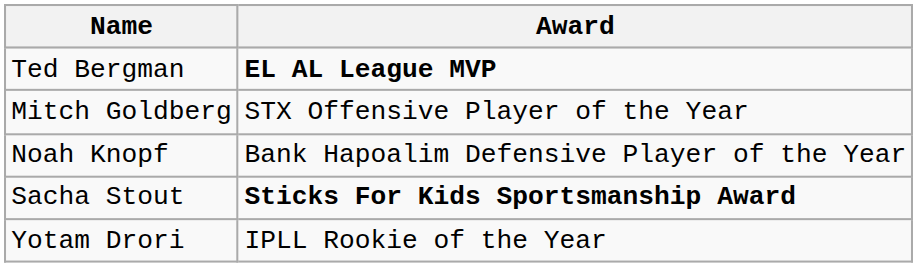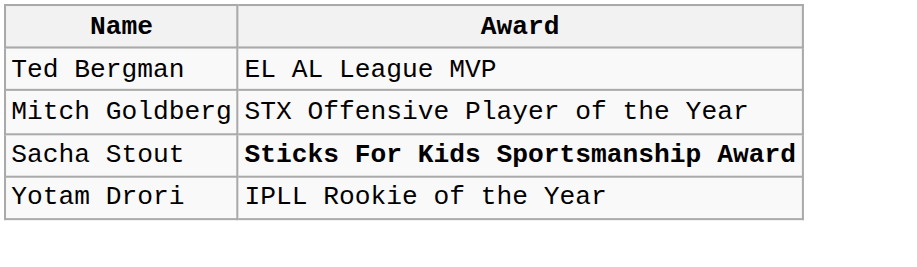 <table class="wikitable">
 <tr style="background:#cccccc;">
 <th>Name</th>
 <th>Award</th>
 </tr>
 <tr>
 <td>Ted Bergman</td>
-<td><strong>EL AL League MVP</strong></td>
+<td>EL AL League MVP</td>
 </tr>
 <tr>
 <td>Mitch Goldberg</td>
 <td>STX Offensive Player of the Year</td>
-</tr>
-<tr>
-<td>Noah Knopf</td>
-<td>Bank Hapoalim Defensive Player of the Year</td>
 </tr>
 <tr>
 <td>Sacha Stout</td>
 <td><strong>Sticks For Kids Sportsmanship Award</strong></td>
 </tr>
 <tr>
 <td>Yotam Drori</td>
 <td>IPLL Rookie of the Year</td>
 </tr>
 </table>
